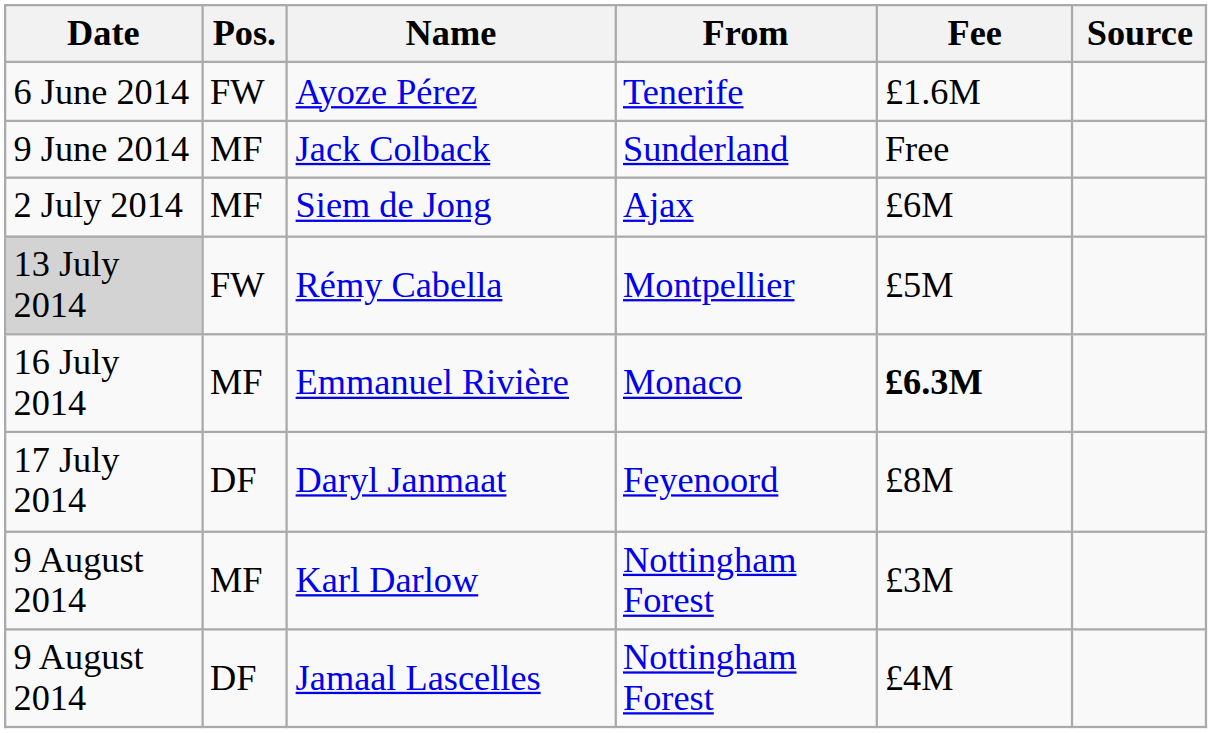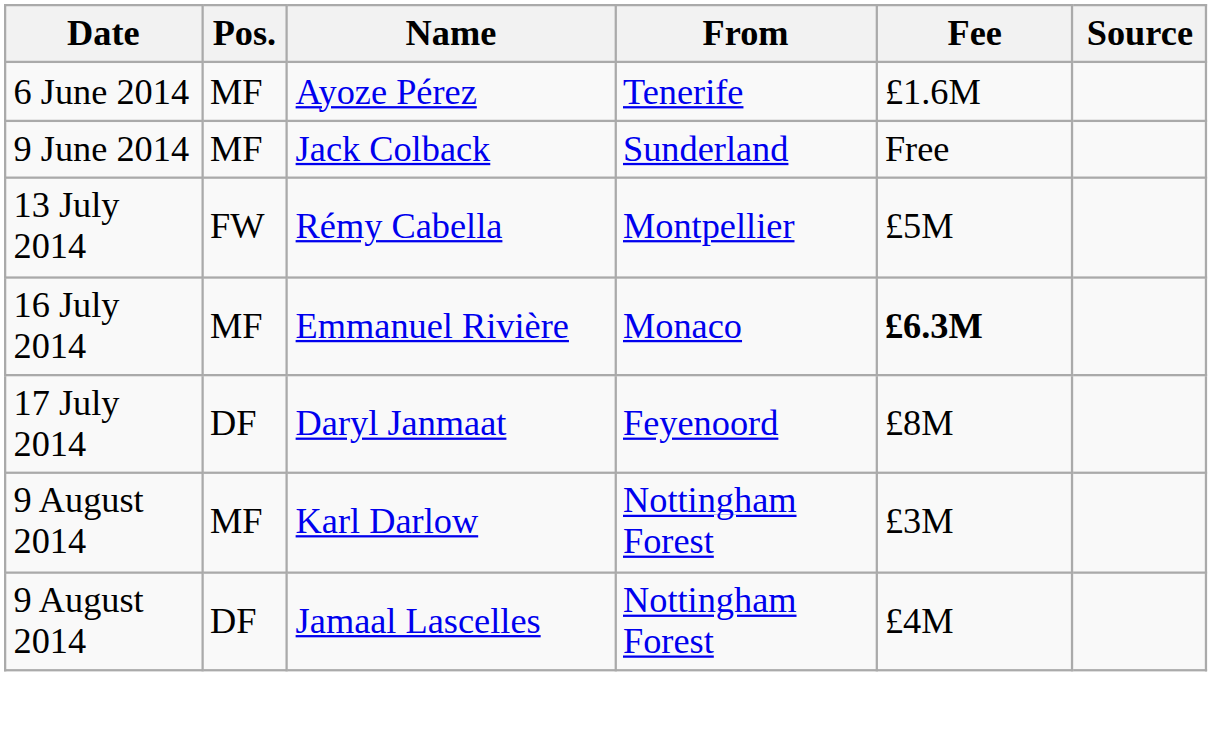 <table class="wikitable" style="width:60%;">
 <tr>
 <th style="width:15%;">Date</th>
 <th style="width:5%;">Pos.</th>
 <th style="width:25%;">Name</th>
 <th style="width:20%;">From</th>
 <th style="width:15%;">Fee</th>
 <th style="width:10%;">Source</th>
 </tr>
 <tr>
 <td>6 June 2014</td>
-<td>FW</td>
+<td>MF</td>
 <td> <a href='#'>Ayoze Pérez</a></td>
 <td> <a href='#'>Tenerife</a></td>
 <td>£1.6M</td>
 <td></td>
 </tr>
 <tr>
 <td>9 June 2014</td>
 <td>MF</td>
 <td> <a href='#'>Jack Colback</a></td>
 <td> <a href='#'>Sunderland</a></td>
 <td>Free</td>
 <td></td>
 </tr>
 <tr>
-<td>2 July 2014</td>
-<td>MF</td>
-<td> <a href='#'>Siem de Jong</a></td>
-<td> <a href='#'>Ajax</a></td>
-<td>£6M</td>
-<td></td>
-</tr>
-<tr>
-<td style="background: lightgrey;">13 July 2014</td>
+<td>13 July 2014</td>
 <td>FW</td>
 <td> <a href='#'>Rémy Cabella</a></td>
 <td> <a href='#'>Montpellier</a></td>
 <td>£5M</td>
 <td></td>
 </tr>
 <tr>
 <td>16 July 2014</td>
 <td>MF</td>
 <td> <a href='#'>Emmanuel Rivière</a></td>
 <td> <a href='#'>Monaco</a></td>
 <td><strong>£6.3M</strong></td>
 <td></td>
 </tr>
 <tr>
 <td>17 July 2014</td>
 <td>DF</td>
 <td> <a href='#'>Daryl Janmaat</a></td>
 <td> <a href='#'>Feyenoord</a></td>
 <td>£8M</td>
 <td></td>
 </tr>
 <tr>
 <td>9 August 2014</td>
 <td>MF</td>
 <td> <a href='#'>Karl Darlow</a></td>
 <td> <a href='#'>Nottingham Forest</a></td>
 <td>£3M</td>
 <td></td>
 </tr>
 <tr>
 <td>9 August 2014</td>
 <td>DF</td>
 <td> <a href='#'>Jamaal Lascelles</a></td>
 <td> <a href='#'>Nottingham Forest</a></td>
 <td>£4M</td>
 <td></td>
 </tr>
 </table>
